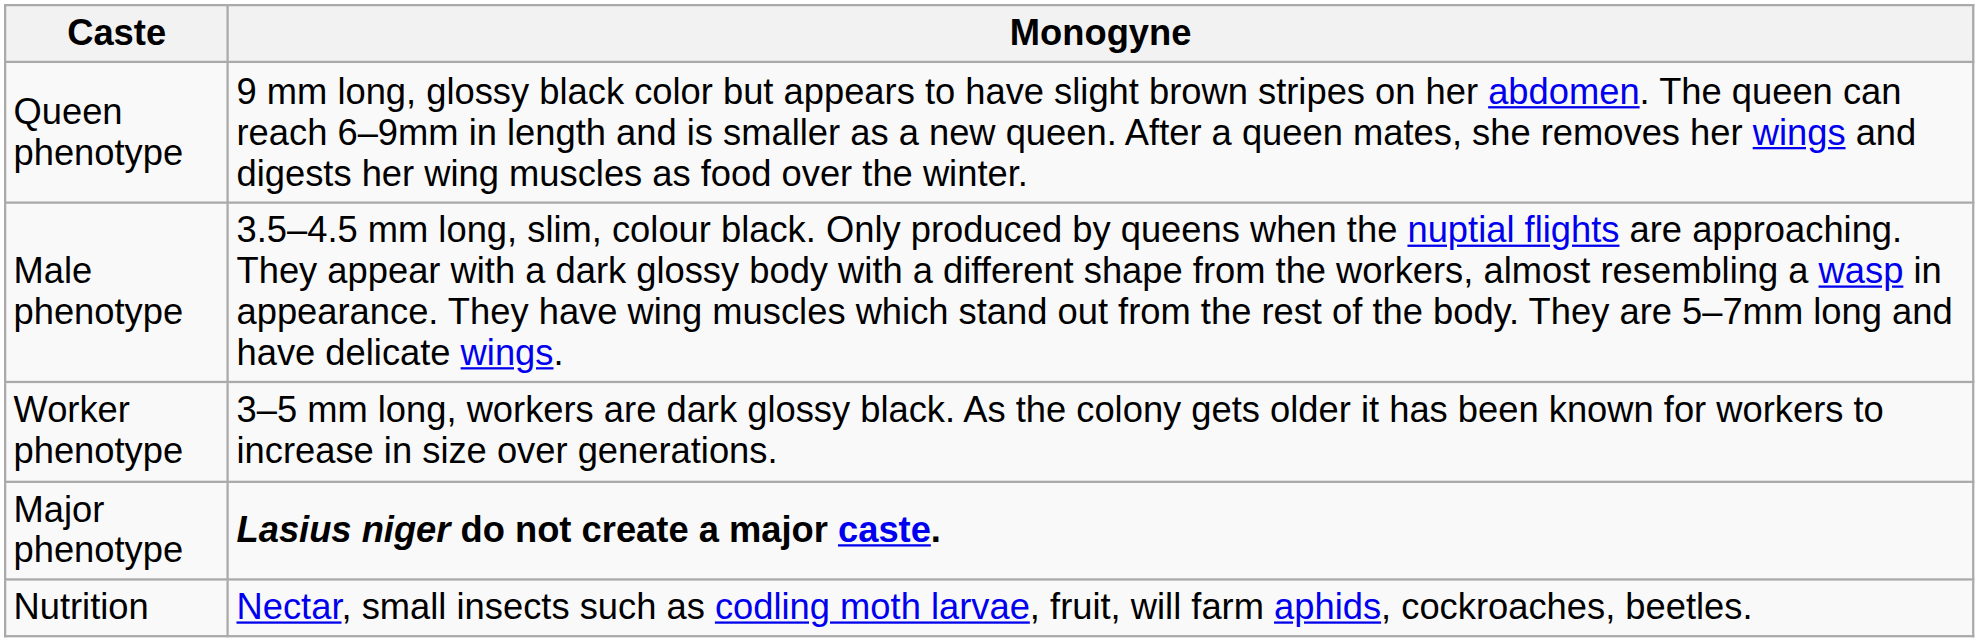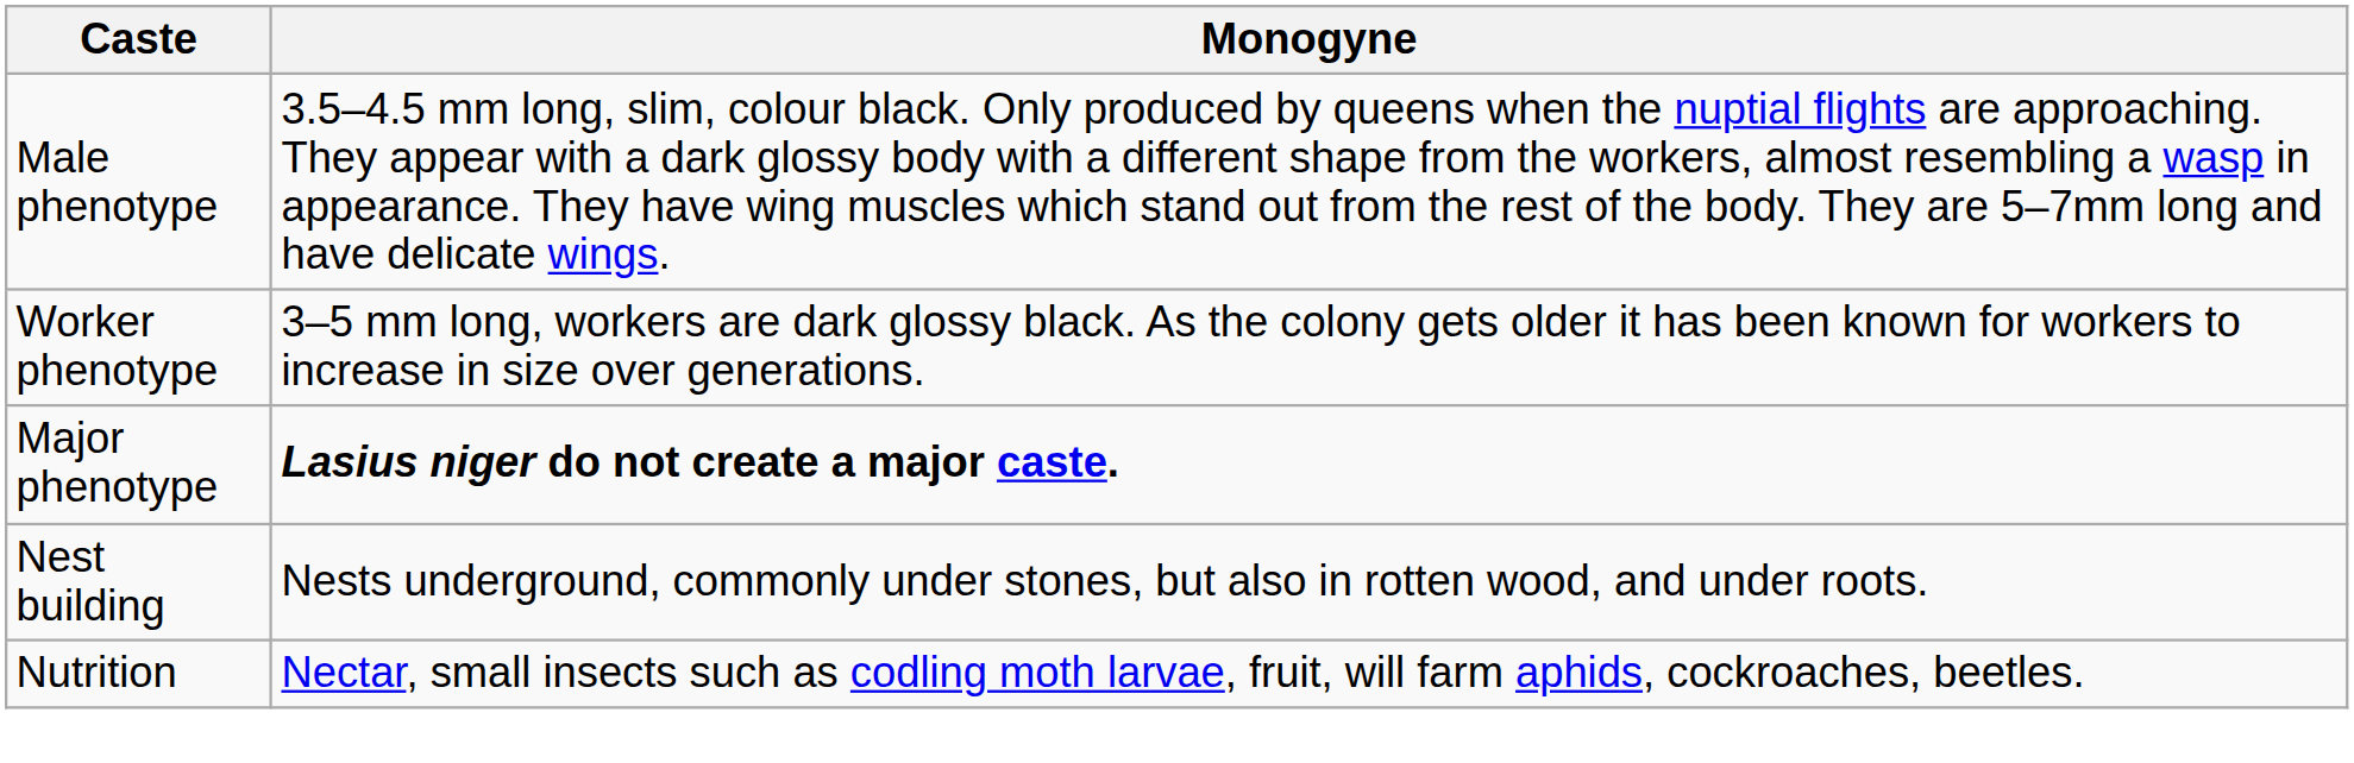 <table class="wikitable" border="1">
 <tr>
 <th>Caste</th>
 <th>Monogyne</th>
-</tr>
-<tr>
-<td>Queen phenotype</td>
-<td>9 mm long, glossy black color but appears to have slight brown stripes on her <a href='#'>abdomen</a>. The queen can reach 6–9mm in length and is smaller as a new queen. After a queen mates, she removes her <a href='#'>wings</a> and digests her wing muscles as food over the winter.</td>
 </tr>
 <tr>
 <td>Male phenotype</td>
 <td>3.5–4.5 mm long, slim, colour black. Only produced by queens when the <a href='#'>nuptial flights</a> are approaching. They appear with a dark glossy body with a different shape from the workers, almost resembling a <a href='#'>wasp</a> in appearance. They have wing muscles which stand out from the rest of the body. They are 5–7mm long and have delicate <a href='#'>wings</a>.</td>
 </tr>
 <tr>
 <td>Worker phenotype</td>
 <td>3–5 mm long, workers are dark glossy black. As the colony gets older it has been known for workers to increase in size over generations.</td>
 </tr>
 <tr>
 <td>Major phenotype</td>
 <td><strong><em>Lasius niger</em> do not create a major <a href='#'>caste</a>.</strong></td>
 </tr>
 <tr>
+<td>Nest building</td>
+<td>Nests underground, commonly under stones, but also in rotten wood, and under roots.</td>
+</tr>
+<tr>
 <td>Nutrition</td>
 <td><a href='#'>Nectar</a>, small insects such as <a href='#'>codling moth larvae</a>, fruit, will farm <a href='#'>aphids</a>, cockroaches, beetles.</td>
 </tr>
 </table>
